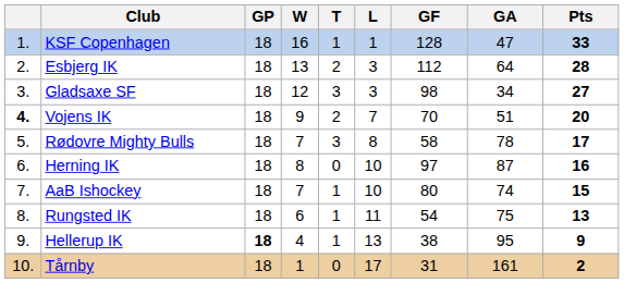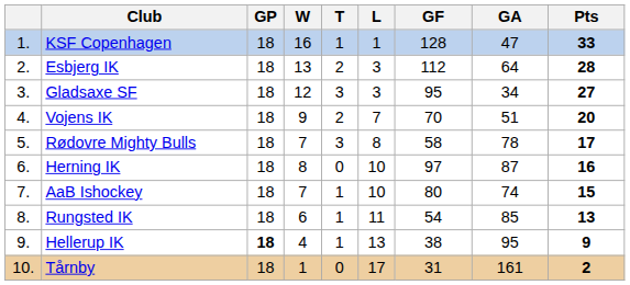 <table class="wikitable">
 <tr>
 <th width="30"></th>
 <th width="200">Club</th>
 <th width="30">GP</th>
 <th width="30">W</th>
 <th width="30">T</th>
 <th width="30">L</th>
 <th width="70">GF</th>
 <th width="70">GA</th>
 <th width="70">Pts</th>
 </tr>
 <tr bgcolor="#BCD2EE" align="center">
 <td>1.</td>
 <td align="left"><a href='#'>KSF Copenhagen</a></td>
 <td>18</td>
 <td>16</td>
 <td>1</td>
 <td>1</td>
 <td>128</td>
 <td>47</td>
 <td><strong>33</strong></td>
 </tr>
 <tr bgcolor="#FFFFFF" align="center">
 <td>2.</td>
 <td align="left"><a href='#'>Esbjerg IK</a></td>
 <td>18</td>
 <td>13</td>
 <td>2</td>
 <td>3</td>
 <td>112</td>
 <td>64</td>
 <td><strong>28</strong></td>
 </tr>
 <tr bgcolor="#FFFFFF" align="center">
 <td>3.</td>
 <td align="left"><a href='#'>Gladsaxe SF</a></td>
 <td>18</td>
 <td>12</td>
 <td>3</td>
 <td>3</td>
-<td>98</td>
+<td>95</td>
 <td>34</td>
 <td><strong>27</strong></td>
 </tr>
 <tr bgcolor="#FFFFFF" align="center">
-<td><strong>4.</strong></td>
+<td>4.</td>
 <td align="left"><a href='#'>Vojens IK</a></td>
 <td>18</td>
 <td>9</td>
 <td>2</td>
 <td>7</td>
 <td>70</td>
 <td>51</td>
 <td><strong>20</strong></td>
 </tr>
 <tr bgcolor="#FFFFFF" align="center">
 <td>5.</td>
 <td align="left"><a href='#'>Rødovre Mighty Bulls</a></td>
 <td>18</td>
 <td>7</td>
 <td>3</td>
 <td>8</td>
 <td>58</td>
 <td>78</td>
 <td><strong>17</strong></td>
 </tr>
 <tr bgcolor="#FFFFFF" align="center">
 <td>6.</td>
 <td align="left"><a href='#'>Herning IK</a></td>
 <td>18</td>
 <td>8</td>
 <td>0</td>
 <td>10</td>
 <td>97</td>
 <td>87</td>
 <td><strong>16</strong></td>
 </tr>
 <tr bgcolor="#FFFFFF" align="center">
 <td>7.</td>
 <td align="left"><a href='#'>AaB Ishockey</a></td>
 <td>18</td>
 <td>7</td>
 <td>1</td>
 <td>10</td>
 <td>80</td>
 <td>74</td>
 <td><strong>15</strong></td>
 </tr>
 <tr bgcolor="#FFFFFF" align="center">
 <td>8.</td>
 <td align="left"><a href='#'>Rungsted IK</a></td>
 <td>18</td>
 <td>6</td>
 <td>1</td>
 <td>11</td>
 <td>54</td>
-<td>75</td>
+<td>85</td>
 <td><strong>13</strong></td>
 </tr>
 <tr bgcolor="#FFFFFF" align="center">
 <td>9.</td>
 <td align="left"><a href='#'>Hellerup IK</a></td>
 <td><strong>18</strong></td>
 <td>4</td>
 <td>1</td>
 <td>13</td>
 <td>38</td>
 <td>95</td>
 <td><strong>9</strong></td>
 </tr>
 <tr bgcolor="#EECFA1" align="center">
 <td>10.</td>
 <td align="left"><a href='#'>Tårnby</a></td>
 <td>18</td>
 <td>1</td>
 <td>0</td>
 <td>17</td>
 <td>31</td>
 <td>161</td>
 <td><strong>2</strong></td>
 </tr>
 </table>
